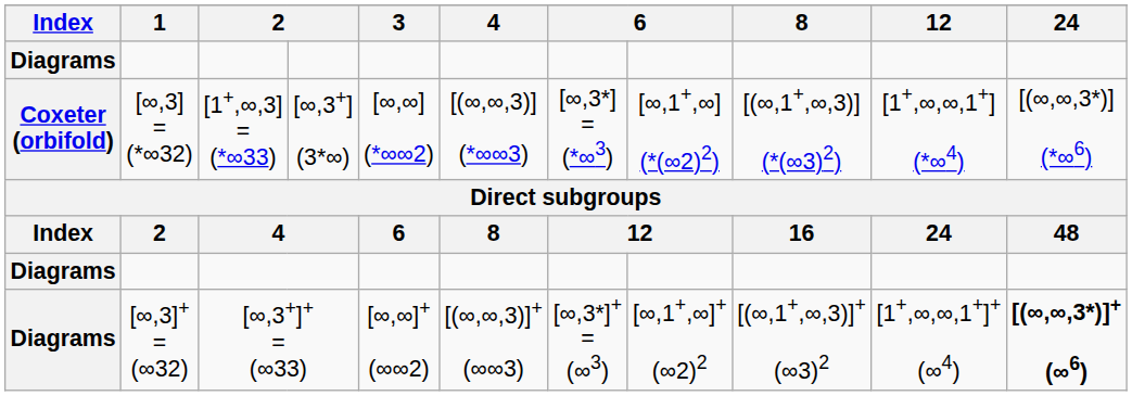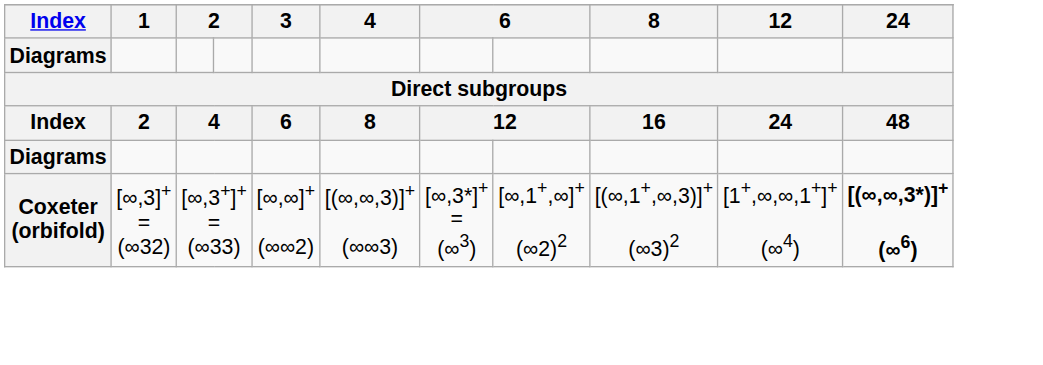 <table class=wikitable>
 <tr align=center>
 </tr>
 <tr align=center>
 <th><a href='#'>Index</a></th>
 <th>1</th>
 <th colspan=2>2</th>
 <th>3</th>
 <th>4</th>
 <th colspan=2>6</th>
 <th>8</th>
 <th>12</th>
 <th>24</th>
 </tr>
 <tr align=center>
 <th>Diagrams</th>
 <td></td>
 <td></td>
 <td></td>
 <td></td>
 <td></td>
 <td></td>
 <td></td>
 <td></td>
 <td></td>
 <td></td>
 </tr>
 <tr align=center>
-<th><a href='#'>Coxeter</a><br>(<a href='#'>orbifold</a>)</th>
-<td>[∞,3]<br> = <br>(*∞32)</td>
-<td>[1<sup>+</sup>,∞,3]<br> = <br>(<a href='#'>*∞33</a>)</td>
-<td>[∞,3<sup>+</sup>]<br><br>(3*∞)</td>
-<td>[∞,∞]<br><br>(<a href='#'>*∞∞2</a>)</td>
-<td>[(∞,∞,3)]<br><br>(<a href='#'>*∞∞3</a>)</td>
-<td>[∞,3*]<br> = <br>(<a href='#'>*∞<sup>3</sup></a>)</td>
-<td>[∞,1<sup>+</sup>,∞]<br><br><a href='#'>(*(∞2)<sup>2</sup>)</a></td>
-<td>[(∞,1<sup>+</sup>,∞,3)]<br><br><a href='#'>(*(∞3)<sup>2</sup>)</a></td>
-<td>[1<sup>+</sup>,∞,∞,1<sup>+</sup>]<br><br><a href='#'>(*∞<sup>4</sup>)</a></td>
-<td>[(∞,∞,3*)]<br><br><a href='#'>(*∞<sup>6</sup>)</a></td>
-</tr>
-<tr align=center>
 <th colspan=11>Direct subgroups</th>
 </tr>
 <tr align=center>
 <th>Index</th>
 <th>2</th>
 <th colspan=2>4</th>
 <th>6</th>
 <th>8</th>
 <th colspan=2>12</th>
 <th>16</th>
 <th>24</th>
 <th>48</th>
 </tr>
 <tr align=center>
 <th>Diagrams</th>
 <td></td>
 <td colspan=2></td>
 <td></td>
 <td></td>
 <td></td>
 <td></td>
 <td></td>
 <td></td>
 <td></td>
 </tr>
 <tr align=center>
-<th>Diagrams</th>
+<th>Coxeter<br>(orbifold)</th>
 <td>[∞,3]<sup>+</sup><br> = <br>(∞32)</td>
 <td colspan=2>[∞,3<sup>+</sup>]<sup>+</sup><br> = <br>(∞33)</td>
 <td>[∞,∞]<sup>+</sup><br><br>(∞∞2)</td>
 <td>[(∞,∞,3)]<sup>+</sup><br><br>(∞∞3)</td>
 <td>[∞,3*]<sup>+</sup><br> = <br>(∞<sup>3</sup>)</td>
 <td>[∞,1<sup>+</sup>,∞]<sup>+</sup><br><br>(∞2)<sup>2</sup></td>
 <td>[(∞,1<sup>+</sup>,∞,3)]<sup>+</sup><br><br>(∞3)<sup>2</sup></td>
 <td>[1<sup>+</sup>,∞,∞,1<sup>+</sup>]<sup>+</sup><br><br>(∞<sup>4</sup>)</td>
 <td><strong>[(∞,∞,3*)]<sup>+</sup><br><br>(∞<sup>6</sup>)</strong></td>
 </tr>
 </table>
